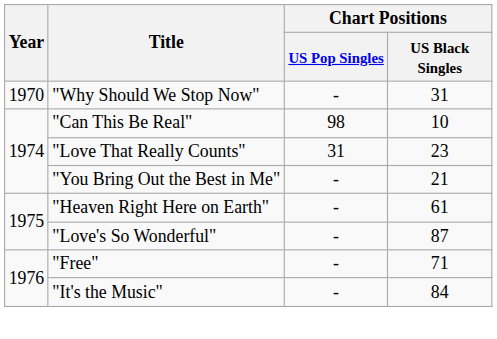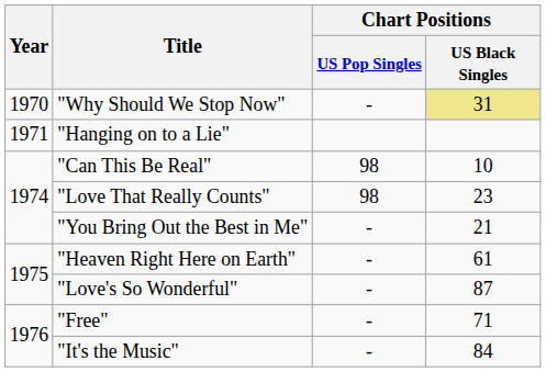 <table class="wikitable">
 <tr>
 <th rowspan="2">Year</th>
 <th rowspan="2">Title</th>
 <th colspan="2">Chart Positions</th>
 </tr>
 <tr>
 <th width="86"><small><a href='#'>US Pop Singles</a></small></th>
 <th width="86"><small>US Black Singles</small></th>
 </tr>
 <tr>
 <td>1970</td>
 <td>"Why Should We Stop Now"</td>
 <td align="center">-</td>
-<td align="center">31</td>
+<td align="center" style="background: khaki;">31</td>
+</tr>
+<tr>
+<td>1971</td>
+<td>"Hanging on to a Lie"</td>
+<td></td>
+<td></td>
 </tr>
 <tr>
 <td rowspan="3">1974</td>
 <td>"Can This Be Real"</td>
 <td align="center">98</td>
 <td align="center">10</td>
 </tr>
 <tr>
 <td>"Love That Really Counts"</td>
-<td align="center">31</td>
+<td align="center">98</td>
 <td align="center">23</td>
 </tr>
 <tr>
 <td>"You Bring Out the Best in Me"</td>
 <td align="center">-</td>
 <td align="center">21</td>
 </tr>
 <tr>
 <td rowspan="2">1975</td>
 <td>"Heaven Right Here on Earth"</td>
 <td align="center">-</td>
 <td align="center">61</td>
 </tr>
 <tr>
 <td>"Love's So Wonderful"</td>
 <td align="center">-</td>
 <td align="center">87</td>
 </tr>
 <tr>
 <td rowspan="2">1976</td>
 <td>"Free"</td>
 <td align="center">-</td>
 <td align="center">71</td>
 </tr>
 <tr>
 <td>"It's the Music"</td>
 <td align="center">-</td>
 <td align="center">84</td>
 </tr>
 </table>
